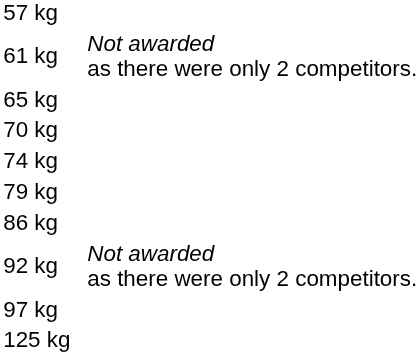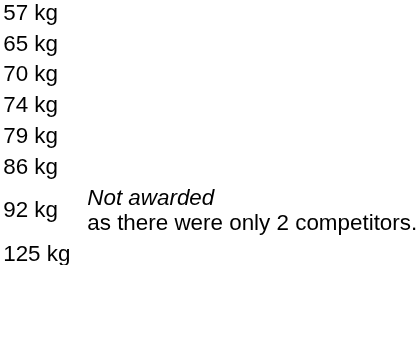 <table>
 <tr>
 <td rowspan=2>57 kg</td>
 <td rowspan=2></td>
 <td rowspan=2></td>
 <td></td>
 </tr>
 <tr>
 <td></td>
-</tr>
-<tr>
-<td>61 kg</td>
-<td></td>
-<td></td>
-<td><em>Not awarded</em><br><span>as there were only 2 competitors.</span></td>
 </tr>
 <tr>
 <td rowspan=2>65 kg</td>
 <td rowspan=2></td>
 <td rowspan=2></td>
 <td></td>
 </tr>
 <tr>
 <td></td>
 </tr>
 <tr>
 <td>70 kg</td>
 <td></td>
 <td></td>
 <td></td>
 </tr>
 <tr>
 <td rowspan=2>74 kg</td>
 <td rowspan=2></td>
 <td rowspan=2></td>
 <td></td>
 </tr>
 <tr>
 <td></td>
 </tr>
 <tr>
 <td>79 kg</td>
 <td></td>
 <td></td>
 <td></td>
 </tr>
 <tr>
 <td rowspan=2>86 kg</td>
 <td rowspan=2></td>
 <td rowspan=2></td>
 <td></td>
 </tr>
 <tr>
 <td></td>
 </tr>
 <tr>
 <td>92 kg</td>
 <td></td>
 <td></td>
 <td><em>Not awarded</em><br><span>as there were only 2 competitors.</span></td>
 </tr>
 <tr>
-<td>97 kg</td>
-<td></td>
-<td></td>
-<td></td>
-</tr>
-<tr>
 <td>125 kg</td>
 <td></td>
 <td></td>
 <td></td>
 </tr>
 </table>
